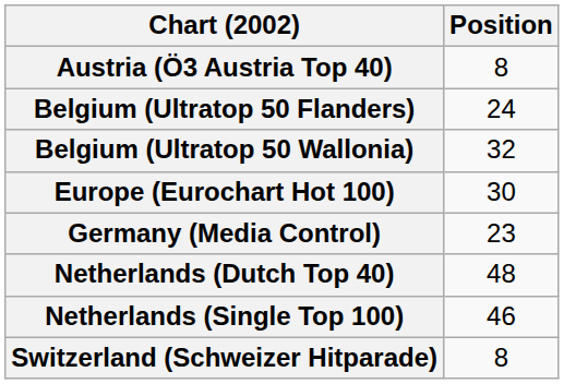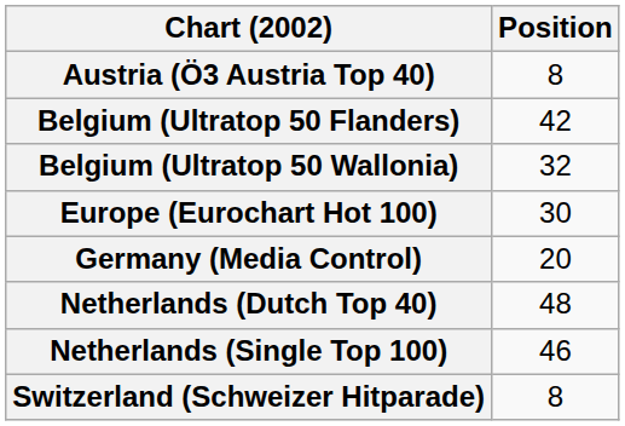 <table class="wikitable sortable plainrowheaders" style="text-align:center">
 <tr>
 <th scope="col">Chart (2002)</th>
 <th scope="col">Position</th>
 </tr>
 <tr>
 <th scope="row">Austria (Ö3 Austria Top 40)</th>
 <td>8</td>
 </tr>
 <tr>
 <th scope="row">Belgium (Ultratop 50 Flanders)</th>
-<td>24</td>
+<td>42</td>
 </tr>
 <tr>
 <th scope="row">Belgium (Ultratop 50 Wallonia)</th>
 <td>32</td>
 </tr>
 <tr>
 <th scope="row">Europe (Eurochart Hot 100)</th>
 <td>30</td>
 </tr>
 <tr>
 <th scope="row">Germany (Media Control)</th>
-<td>23</td>
+<td>20</td>
 </tr>
 <tr>
 <th scope="row">Netherlands (Dutch Top 40)</th>
 <td>48</td>
 </tr>
 <tr>
 <th scope="row">Netherlands (Single Top 100)</th>
 <td>46</td>
 </tr>
 <tr>
 <th scope="row">Switzerland (Schweizer Hitparade)</th>
 <td>8</td>
 </tr>
 </table>
